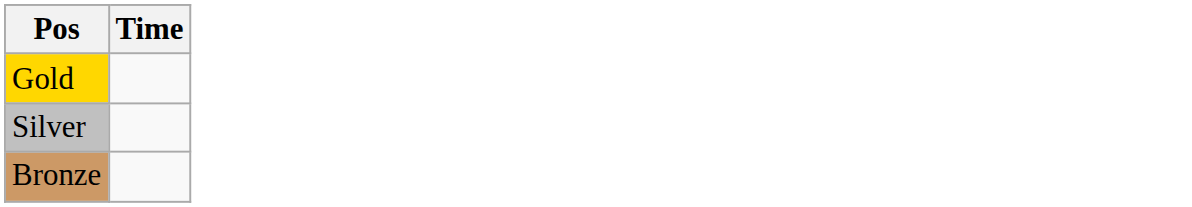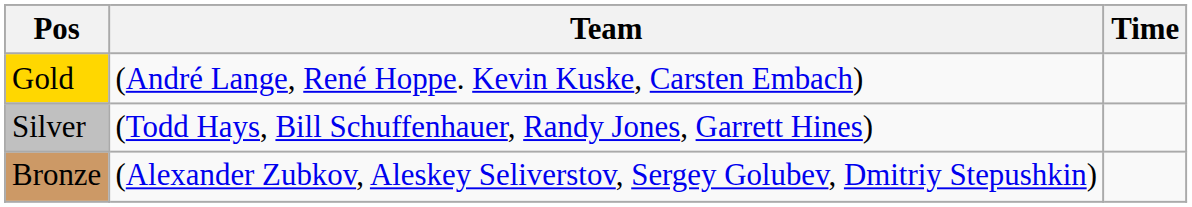 <table class="wikitable">
 <tr>
 <th>Pos</th>
+<th>Team</th>
 <th>Time</th>
 </tr>
 <tr>
 <td style="background:gold">Gold</td>
+<td> (<a href='#'>André Lange</a>, <a href='#'>René Hoppe</a>. <a href='#'>Kevin Kuske</a>, <a href='#'>Carsten Embach</a>)</td>
 <td></td>
 </tr>
 <tr>
 <td style="background:silver">Silver</td>
+<td> (<a href='#'>Todd Hays</a>, <a href='#'>Bill Schuffenhauer</a>, <a href='#'>Randy Jones</a>, <a href='#'>Garrett Hines</a>)</td>
 <td></td>
 </tr>
 <tr>
 <td style="background:#cc9966">Bronze</td>
+<td> (<a href='#'>Alexander Zubkov</a>, <a href='#'>Aleskey Seliverstov</a>, <a href='#'>Sergey Golubev</a>, <a href='#'>Dmitriy Stepushkin</a>)</td>
 <td></td>
 </tr>
 </table>
